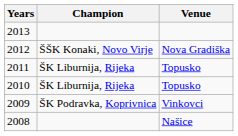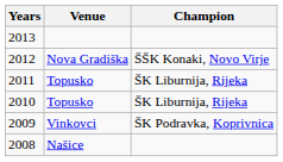 <table class="wikitable">
 <tr>
 <th>Years</th>
+<th>Venue</th>
 <th>Champion</th>
-<th>Venue</th>
 </tr>
 <tr>
 <td>2013</td>
 <td></td>
 <td></td>
 </tr>
 <tr>
 <td>2012</td>
+<td><a href='#'>Nova Gradiška</a></td>
 <td>ŠŠK Konaki, <a href='#'>Novo Virje</a></td>
-<td><a href='#'>Nova Gradiška</a></td>
 </tr>
 <tr>
 <td>2011</td>
+<td><a href='#'>Topusko</a></td>
 <td>ŠK Liburnija, <a href='#'>Rijeka</a></td>
-<td><a href='#'>Topusko</a></td>
 </tr>
 <tr>
 <td>2010</td>
+<td><a href='#'>Topusko</a></td>
 <td>ŠK Liburnija, <a href='#'>Rijeka</a></td>
-<td><a href='#'>Topusko</a></td>
 </tr>
 <tr>
 <td>2009</td>
+<td><a href='#'>Vinkovci</a></td>
 <td>ŠK Podravka, <a href='#'>Koprivnica</a></td>
-<td><a href='#'>Vinkovci</a></td>
 </tr>
 <tr>
 <td>2008</td>
+<td><a href='#'>Našice</a></td>
 <td></td>
-<td><a href='#'>Našice</a></td>
 </tr>
 </table>
